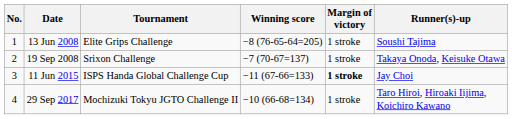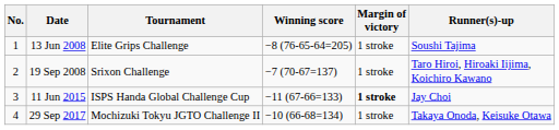 <table class="wikitable" style="font-size:95%;">
 <tr>
 <th>No.</th>
 <th>Date</th>
 <th>Tournament</th>
 <th>Winning score</th>
 <th>Margin of<br>victory</th>
 <th>Runner(s)-up</th>
 </tr>
 <tr>
 <td align=center>1</td>
 <td align=right>13 Jun <a href='#'>2008</a></td>
 <td>Elite Grips Challenge</td>
 <td>−8 (76-65-64=205)</td>
 <td>1 stroke</td>
 <td> <a href='#'>Soushi Tajima</a></td>
 </tr>
 <tr>
 <td align=center>2</td>
 <td align=right>19 Sep 2008</td>
 <td>Srixon Challenge</td>
 <td>−7 (70-67=137)</td>
 <td>1 stroke</td>
-<td> <a href='#'>Takaya Onoda</a>,  <a href='#'>Keisuke Otawa</a></td>
+<td> <a href='#'>Taro Hiroi</a>,  <a href='#'>Hiroaki Iijima</a>,<br> <a href='#'>Koichiro Kawano</a></td>
 </tr>
 <tr>
 <td align=center>3</td>
 <td align=right>11 Jun <a href='#'>2015</a></td>
 <td>ISPS Handa Global Challenge Cup</td>
 <td>−11 (67-66=133)</td>
 <td><strong>1 stroke</strong></td>
 <td> <a href='#'>Jay Choi</a></td>
 </tr>
 <tr>
 <td align=center>4</td>
 <td align=right>29 Sep <a href='#'>2017</a></td>
 <td>Mochizuki Tokyu JGTO Challenge II</td>
 <td>−10 (66-68=134)</td>
 <td>1 stroke</td>
-<td> <a href='#'>Taro Hiroi</a>,  <a href='#'>Hiroaki Iijima</a>,<br> <a href='#'>Koichiro Kawano</a></td>
+<td> <a href='#'>Takaya Onoda</a>,  <a href='#'>Keisuke Otawa</a></td>
 </tr>
 </table>
